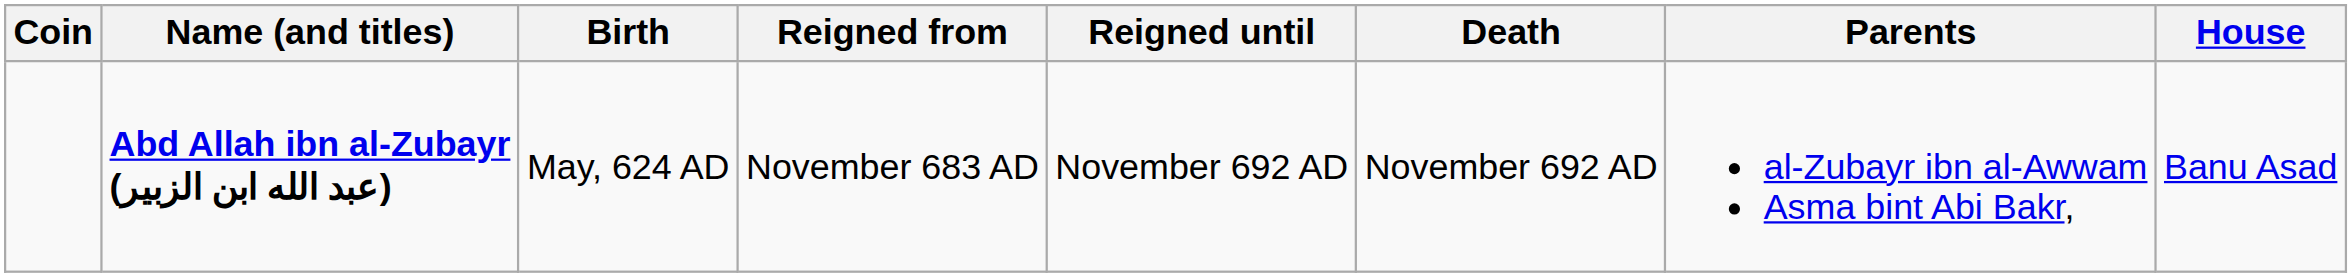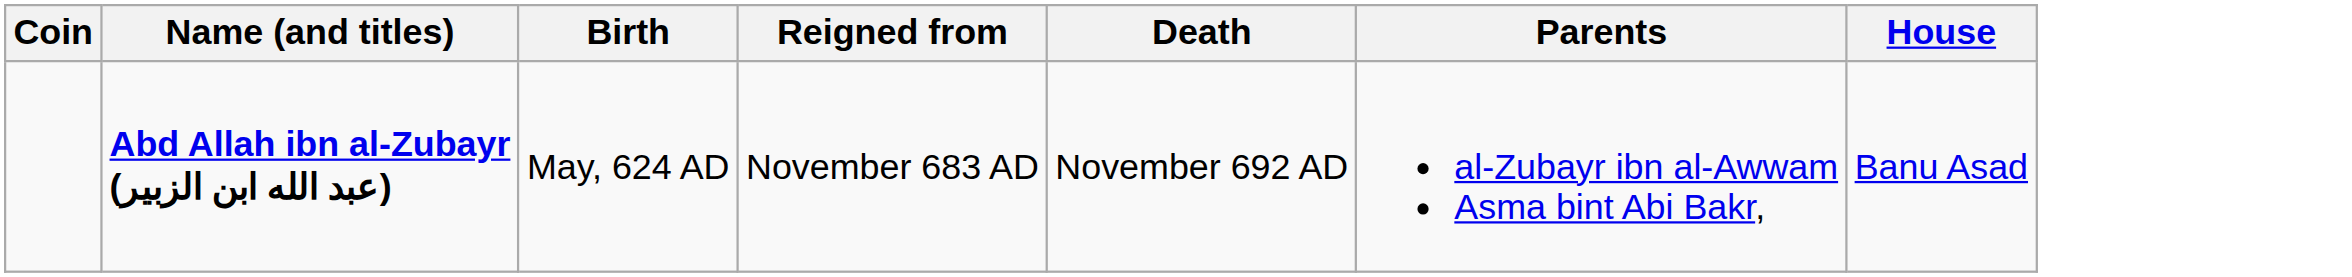 <table class="wikitable">
 <tr>
 <th>Coin</th>
 <th>Name (and titles)</th>
 <th>Birth</th>
 <th>Reigned from</th>
-<th>Reigned until</th>
 <th>Death</th>
 <th>Parents</th>
 <th><a href='#'>House</a></th>
 </tr>
 <tr>
 <td></td>
 <td><strong><a href='#'>Abd Allah ibn al-Zubayr</a><br>(عبد الله ابن الزبير)</strong></td>
 <td>May, 624 AD</td>
 <td>November 683 AD</td>
 <td>November 692 AD</td>
-<td>November 692 AD</td>
 <td><br><ul><li><a href='#'>al-Zubayr ibn al-Awwam</a></li><li><a href='#'>Asma bint Abi Bakr</a>,</li></ul></td>
 <td><a href='#'>Banu Asad</a></td>
 </tr>
 </table>
